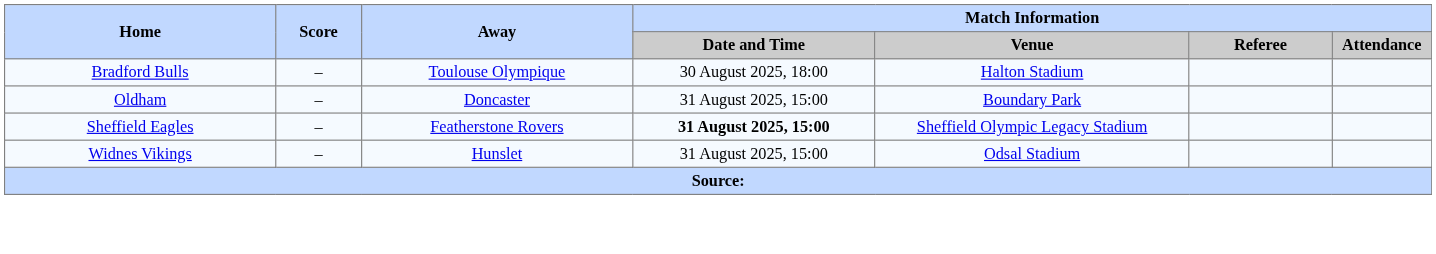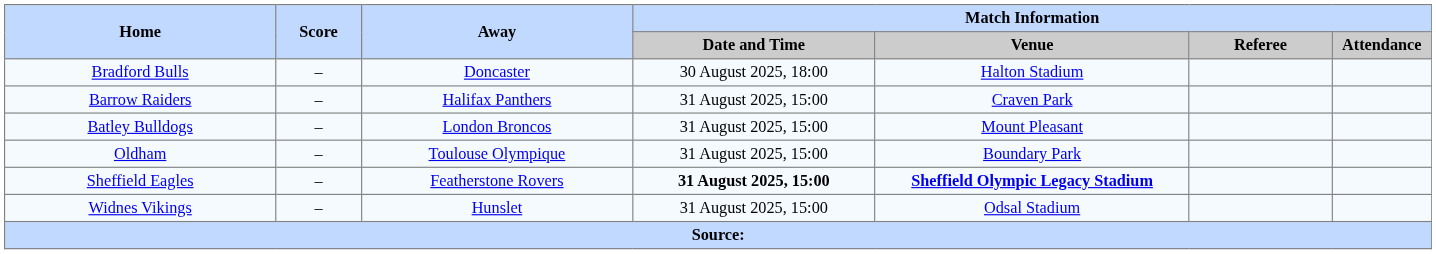 <table border=1 style="border-collapse:collapse; font-size:90%; text-align:center;" cellpadding=3 cellspacing=0 width=100%>
 <tr bgcolor=#C1D8FF>
 <th scope="col" rowspan=2 width=19%>Home</th>
 <th scope="col" rowspan=2 width=6%>Score</th>
 <th scope="col" rowspan=2 width=19%>Away</th>
 <th colspan=4>Match Information</th>
 </tr>
 <tr bgcolor=#CCCCCC>
 <th scope="col" width=17%>Date and Time</th>
 <th scope="col" width=22%>Venue</th>
 <th scope="col" width=10%>Referee</th>
 <th scope="col" width=7%>Attendance</th>
 </tr>
 <tr bgcolor=#F5FAFF>
 <td> <a href='#'>Bradford Bulls</a></td>
 <td>–</td>
-<td> <a href='#'>Toulouse Olympique</a></td>
+<td> <a href='#'>Doncaster</a></td>
 <td>30 August 2025, 18:00</td>
 <td><a href='#'>Halton Stadium</a></td>
 <td></td>
 <td></td>
 </tr>
 <tr bgcolor=#F5FAFF>
+<td> <a href='#'>Barrow Raiders</a></td>
+<td>–</td>
+<td> <a href='#'>Halifax Panthers</a></td>
+<td>31 August 2025, 15:00</td>
+<td><a href='#'>Craven Park</a></td>
+<td></td>
+<td></td>
+</tr>
+<tr bgcolor=#F5FAFF>
+<td> <a href='#'>Batley Bulldogs</a></td>
+<td>–</td>
+<td> <a href='#'>London Broncos</a></td>
+<td>31 August 2025, 15:00</td>
+<td><a href='#'>Mount Pleasant</a></td>
+<td></td>
+<td></td>
+</tr>
+<tr bgcolor=#F5FAFF>
 <td> <a href='#'>Oldham</a></td>
 <td>–</td>
-<td> <a href='#'>Doncaster</a></td>
+<td> <a href='#'>Toulouse Olympique</a></td>
 <td>31 August 2025, 15:00</td>
 <td><a href='#'>Boundary Park</a></td>
 <td></td>
 <td></td>
 </tr>
 <tr bgcolor=#F5FAFF>
 <td> <a href='#'>Sheffield Eagles</a></td>
 <td>–</td>
 <td> <a href='#'>Featherstone Rovers</a></td>
 <td><strong>31 August 2025, 15:00</strong></td>
-<td><a href='#'>Sheffield Olympic Legacy Stadium</a></td>
+<td><strong><a href='#'>Sheffield Olympic Legacy Stadium</a></strong></td>
 <td></td>
 <td></td>
 </tr>
 <tr bgcolor=#F5FAFF>
 <td> <a href='#'>Widnes Vikings</a></td>
 <td>–</td>
 <td> <a href='#'>Hunslet</a></td>
 <td>31 August 2025, 15:00</td>
 <td><a href='#'>Odsal Stadium</a></td>
 <td></td>
 <td></td>
 </tr>
 <tr style="background:#c1d8ff;">
 <th colspan=7>Source:</th>
 </tr>
 </table>
